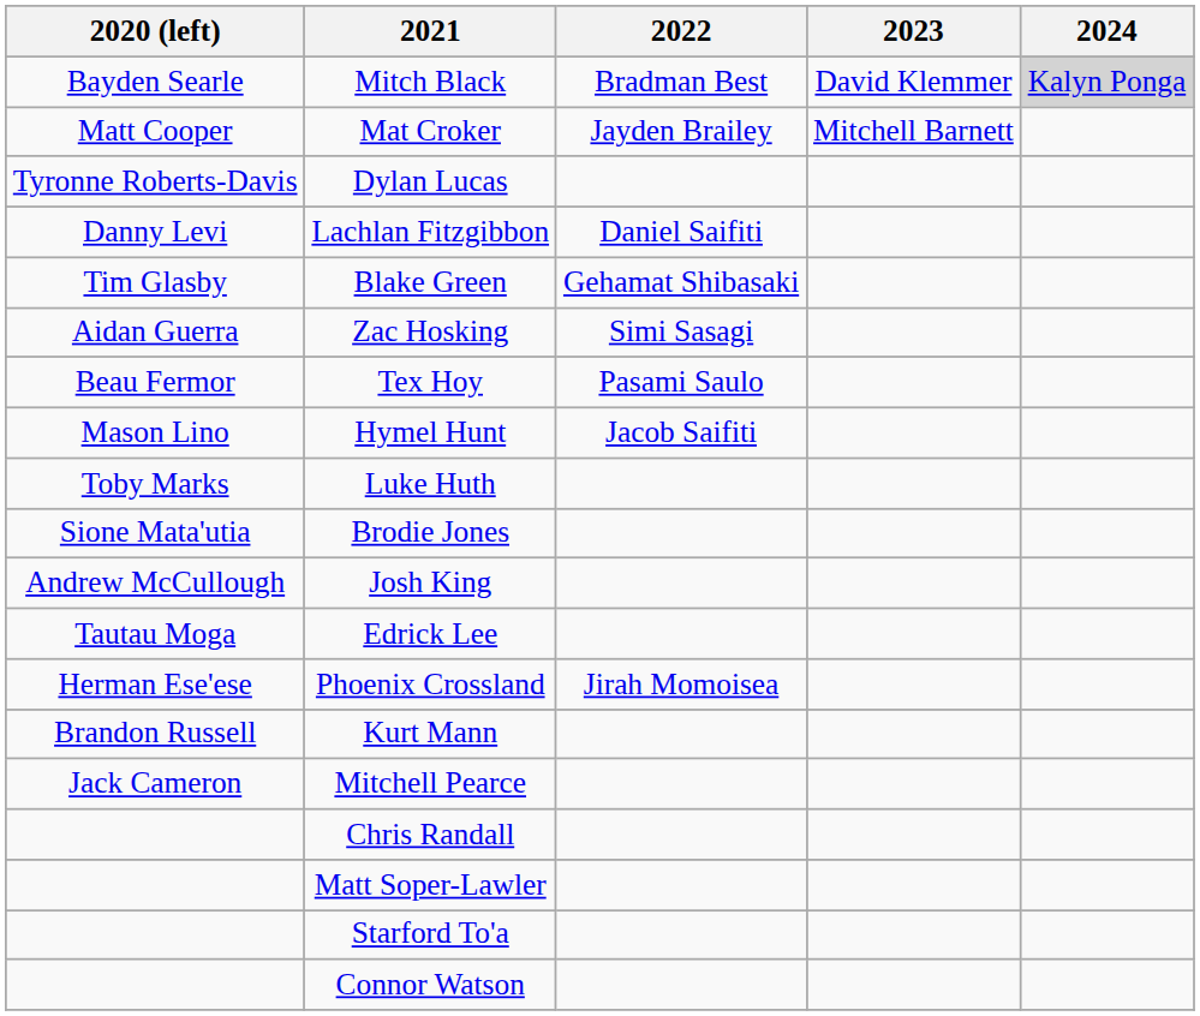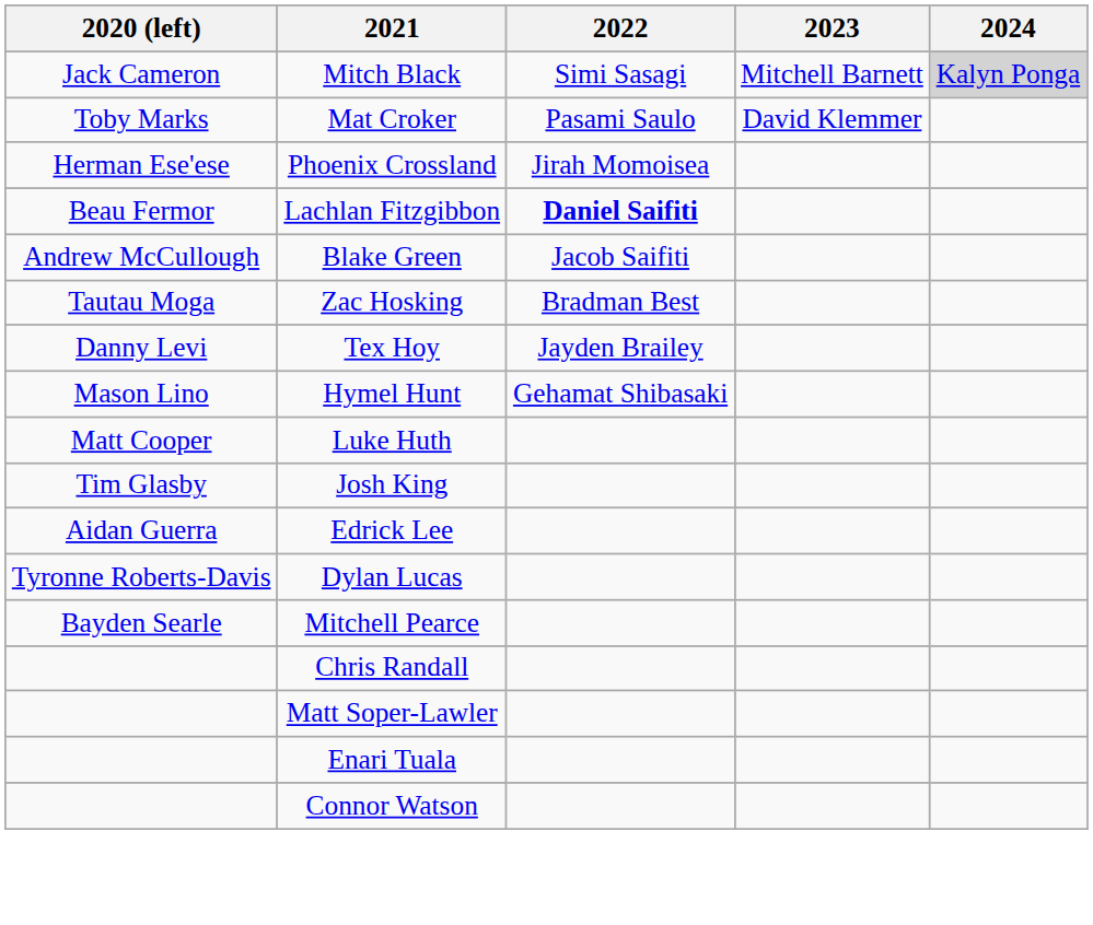 <table class="wikitable" style="text-align: center; font-size:90%">
 <tr>
 <th>2020 (left)</th>
 <th>2021</th>
 <th>2022</th>
 <th>2023</th>
 <th>2024</th>
 </tr>
 <tr>
-<td><a href='#'>Bayden Searle</a></td>
+<td><a href='#'>Jack Cameron</a></td>
 <td><a href='#'>Mitch Black</a></td>
-<td><a href='#'>Bradman Best</a></td>
-<td><a href='#'>David Klemmer</a></td>
+<td><a href='#'>Simi Sasagi</a></td>
+<td><a href='#'>Mitchell Barnett</a></td>
 <td style="background: lightgrey;"><a href='#'>Kalyn Ponga</a></td>
 </tr>
 <tr>
+<td><a href='#'>Toby Marks</a></td>
+<td><a href='#'>Mat Croker</a></td>
+<td><a href='#'>Pasami Saulo</a></td>
+<td><a href='#'>David Klemmer</a></td>
+<td></td>
+</tr>
+<tr>
+<td><a href='#'>Herman Ese'ese</a></td>
+<td><a href='#'>Phoenix Crossland</a></td>
+<td><a href='#'>Jirah Momoisea</a></td>
+<td></td>
+<td></td>
+</tr>
+<tr>
+<td><a href='#'>Beau Fermor</a></td>
+<td><a href='#'>Lachlan Fitzgibbon</a></td>
+<td><strong><a href='#'>Daniel Saifiti</a></strong></td>
+<td></td>
+<td></td>
+</tr>
+<tr>
+<td><a href='#'>Andrew McCullough</a></td>
+<td><a href='#'>Blake Green</a></td>
+<td><a href='#'>Jacob Saifiti</a></td>
+<td></td>
+<td></td>
+</tr>
+<tr>
+<td><a href='#'>Tautau Moga</a></td>
+<td><a href='#'>Zac Hosking</a></td>
+<td><a href='#'>Bradman Best</a></td>
+<td></td>
+<td></td>
+</tr>
+<tr>
+<td><a href='#'>Danny Levi</a></td>
+<td><a href='#'>Tex Hoy</a></td>
+<td><a href='#'>Jayden Brailey</a></td>
+<td></td>
+<td></td>
+</tr>
+<tr>
+<td><a href='#'>Mason Lino</a></td>
+<td><a href='#'>Hymel Hunt</a></td>
+<td><a href='#'>Gehamat Shibasaki</a></td>
+<td></td>
+<td></td>
+</tr>
+<tr>
 <td><a href='#'>Matt Cooper</a></td>
-<td><a href='#'>Mat Croker</a></td>
-<td><a href='#'>Jayden Brailey</a></td>
-<td><a href='#'>Mitchell Barnett</a></td>
+<td><a href='#'>Luke Huth</a></td>
+<td></td>
+<td></td>
+<td></td>
+</tr>
+<tr>
+<td><a href='#'>Tim Glasby</a></td>
+<td><a href='#'>Josh King</a></td>
+<td></td>
+<td></td>
+<td></td>
+</tr>
+<tr>
+<td><a href='#'>Aidan Guerra</a></td>
+<td><a href='#'>Edrick Lee</a></td>
+<td></td>
+<td></td>
 <td></td>
 </tr>
 <tr>
 <td><a href='#'>Tyronne Roberts-Davis</a></td>
 <td><a href='#'>Dylan Lucas</a></td>
 <td></td>
 <td></td>
 <td></td>
 </tr>
 <tr>
-<td><a href='#'>Danny Levi</a></td>
-<td><a href='#'>Lachlan Fitzgibbon</a></td>
-<td><a href='#'>Daniel Saifiti</a></td>
-<td></td>
-<td></td>
-</tr>
-<tr>
-<td><a href='#'>Tim Glasby</a></td>
-<td><a href='#'>Blake Green</a></td>
-<td><a href='#'>Gehamat Shibasaki</a></td>
-<td></td>
-<td></td>
-</tr>
-<tr>
-<td><a href='#'>Aidan Guerra</a></td>
-<td><a href='#'>Zac Hosking</a></td>
-<td><a href='#'>Simi Sasagi</a></td>
-<td></td>
-<td></td>
-</tr>
-<tr>
-<td><a href='#'>Beau Fermor</a></td>
-<td><a href='#'>Tex Hoy</a></td>
-<td><a href='#'>Pasami Saulo</a></td>
-<td></td>
-<td></td>
-</tr>
-<tr>
-<td><a href='#'>Mason Lino</a></td>
-<td><a href='#'>Hymel Hunt</a></td>
-<td><a href='#'>Jacob Saifiti</a></td>
-<td></td>
-<td></td>
-</tr>
-<tr>
-<td><a href='#'>Toby Marks</a></td>
-<td><a href='#'>Luke Huth</a></td>
-<td></td>
-<td></td>
-<td></td>
-</tr>
-<tr>
-<td><a href='#'>Sione Mata'utia</a></td>
-<td><a href='#'>Brodie Jones</a></td>
-<td></td>
-<td></td>
-<td></td>
-</tr>
-<tr>
-<td><a href='#'>Andrew McCullough</a></td>
-<td><a href='#'>Josh King</a></td>
-<td></td>
-<td></td>
-<td></td>
-</tr>
-<tr>
-<td><a href='#'>Tautau Moga</a></td>
-<td><a href='#'>Edrick Lee</a></td>
-<td></td>
-<td></td>
-<td></td>
-</tr>
-<tr>
-<td><a href='#'>Herman Ese'ese</a></td>
-<td><a href='#'>Phoenix Crossland</a></td>
-<td><a href='#'>Jirah Momoisea</a></td>
-<td></td>
-<td></td>
-</tr>
-<tr>
-<td><a href='#'>Brandon Russell</a></td>
-<td><a href='#'>Kurt Mann</a></td>
-<td></td>
-<td></td>
-<td></td>
-</tr>
-<tr>
-<td><a href='#'>Jack Cameron</a></td>
+<td><a href='#'>Bayden Searle</a></td>
 <td><a href='#'>Mitchell Pearce</a></td>
 <td></td>
 <td></td>
 <td></td>
 </tr>
 <tr>
 <td></td>
 <td><a href='#'>Chris Randall</a></td>
 <td></td>
 <td></td>
 <td></td>
 </tr>
 <tr>
 <td></td>
 <td><a href='#'>Matt Soper-Lawler</a></td>
 <td></td>
 <td></td>
 <td></td>
 </tr>
 <tr>
 <td></td>
-<td><a href='#'>Starford To'a</a></td>
+<td><a href='#'>Enari Tuala</a></td>
 <td></td>
 <td></td>
 <td></td>
 </tr>
 <tr>
 <td></td>
 <td><a href='#'>Connor Watson</a></td>
 <td></td>
 <td></td>
 <td></td>
 </tr>
 </table>
